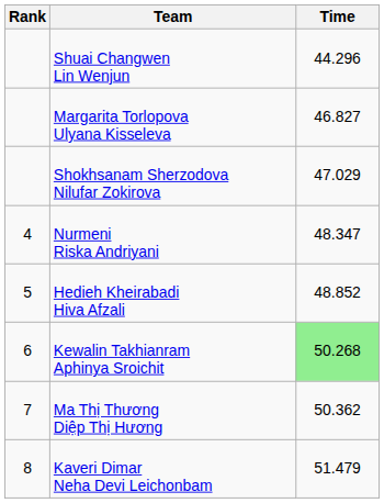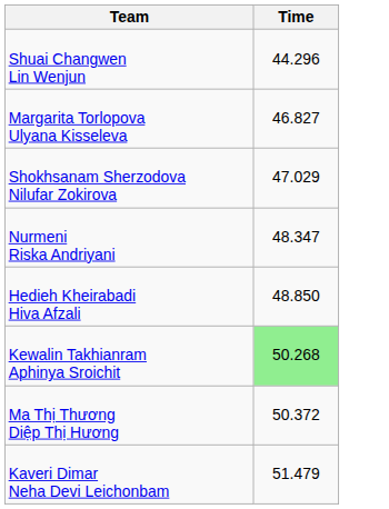 <table class=wikitable style="text-align:center">
 <tr>
-<th width=40>Rank</th>
 <th width=250>Team</th>
 <th width=80>Time</th>
 </tr>
 <tr>
-<td></td>
 <td align=left><br><a href='#'>Shuai Changwen</a><br><a href='#'>Lin Wenjun</a></td>
 <td>44.296</td>
 </tr>
 <tr>
-<td></td>
 <td align=left><br><a href='#'>Margarita Torlopova</a><br><a href='#'>Ulyana Kisseleva</a></td>
 <td>46.827</td>
 </tr>
 <tr>
-<td></td>
 <td align=left><br><a href='#'>Shokhsanam Sherzodova</a><br><a href='#'>Nilufar Zokirova</a></td>
 <td>47.029</td>
 </tr>
 <tr>
-<td>4</td>
 <td align=left><br><a href='#'>Nurmeni</a><br><a href='#'>Riska Andriyani</a></td>
 <td>48.347</td>
 </tr>
 <tr>
-<td>5</td>
 <td align=left><br><a href='#'>Hedieh Kheirabadi</a><br><a href='#'>Hiva Afzali</a></td>
-<td>48.852</td>
+<td>48.850</td>
 </tr>
 <tr>
-<td>6</td>
 <td align=left><br><a href='#'>Kewalin Takhianram</a><br><a href='#'>Aphinya Sroichit</a></td>
 <td style="background: lightgreen;">50.268</td>
 </tr>
 <tr>
-<td>7</td>
 <td align=left><br><a href='#'>Ma Thị Thương</a><br><a href='#'>Diệp Thị Hương</a></td>
-<td>50.362</td>
+<td>50.372</td>
 </tr>
 <tr>
-<td>8</td>
 <td align=left><br><a href='#'>Kaveri Dimar</a><br><a href='#'>Neha Devi Leichonbam</a></td>
 <td>51.479</td>
 </tr>
 </table>
